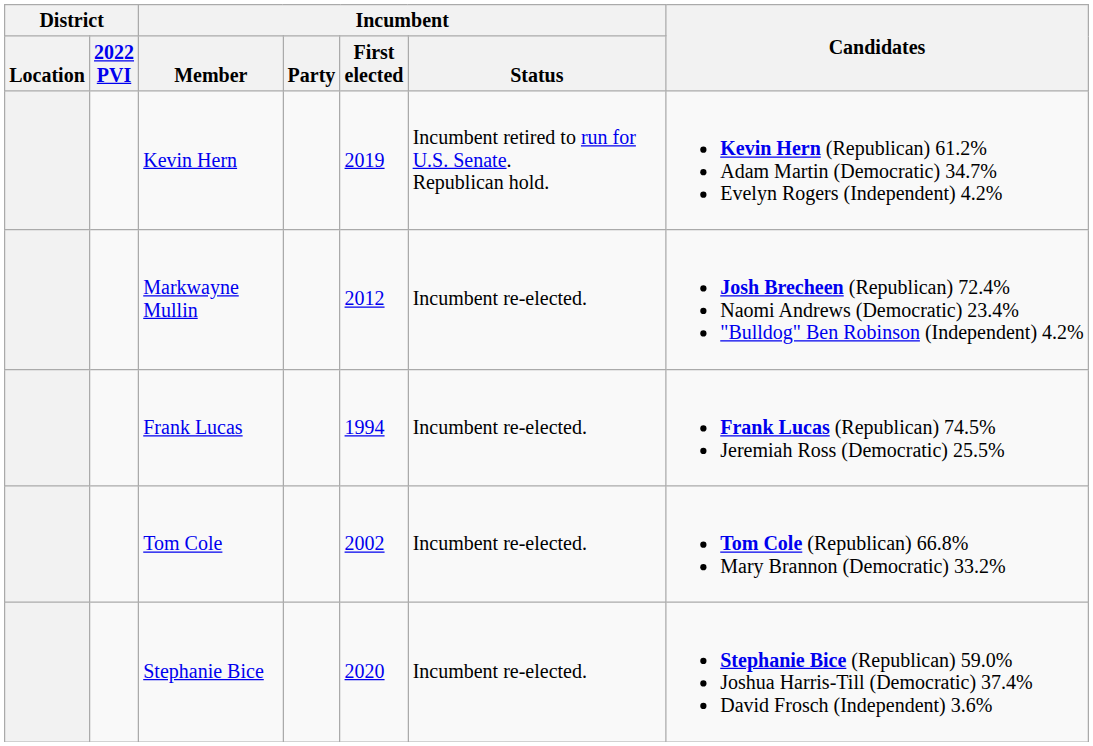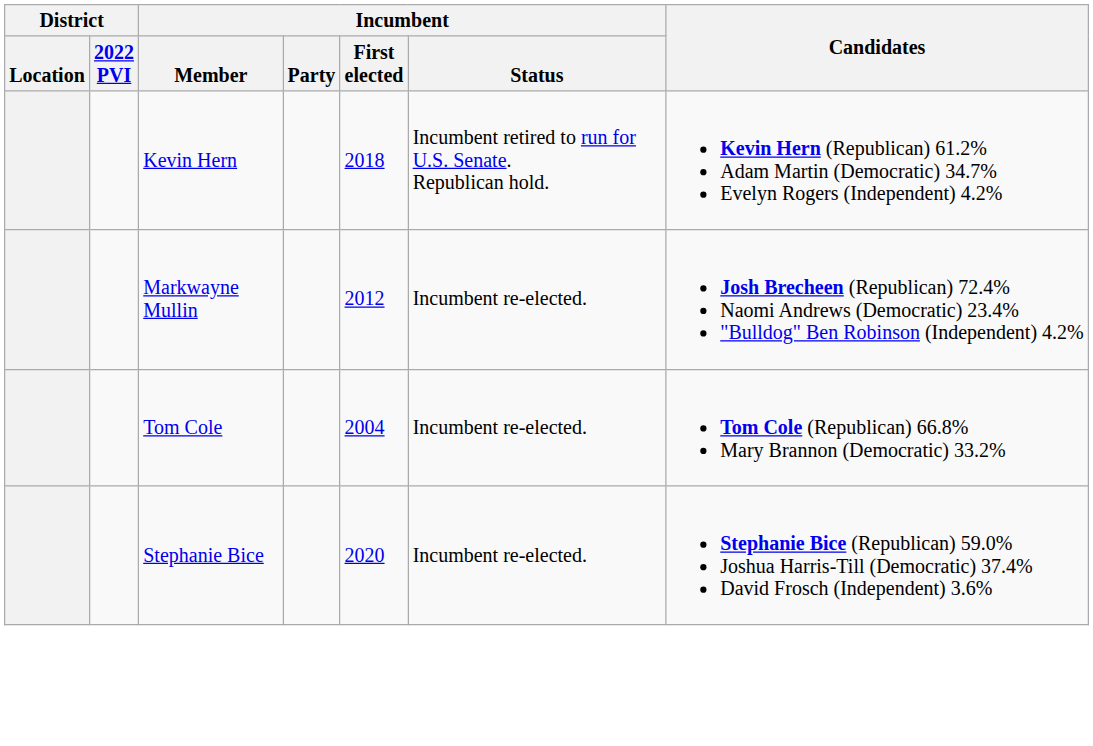 <table class="wikitable sortable">
 <tr>
 <th colspan=2>District</th>
 <th colspan=4>Incumbent</th>
 <th rowspan=2 class="unsortable">Candidates</th>
 </tr>
 <tr valign=bottom>
 <th>Location</th>
 <th><a href='#'>2022<br>PVI</a></th>
 <th>Member</th>
 <th>Party</th>
 <th>First<br>elected</th>
 <th>Status</th>
 </tr>
 <tr>
 <th></th>
 <td></td>
 <td><a href='#'>Kevin Hern</a></td>
 <td></td>
-<td><a href='#'>2019</a></td>
+<td><a href='#'>2018</a></td>
 <td>Incumbent retired to <a href='#'>run for U.S. Senate</a>.<br>Republican hold.</td>
 <td nowrap><br><ul><li> <strong><a href='#'>Kevin Hern</a></strong> (Republican) 61.2%</li><li>Adam Martin (Democratic) 34.7%</li><li>Evelyn Rogers (Independent) 4.2%</li></ul></td>
 </tr>
 <tr>
 <th></th>
 <td></td>
 <td><a href='#'>Markwayne Mullin</a></td>
 <td></td>
 <td><a href='#'>2012</a></td>
 <td>Incumbent re-elected.</td>
 <td nowrap><br><ul><li> <strong><a href='#'>Josh Brecheen</a></strong> (Republican) 72.4%</li><li>Naomi Andrews (Democratic) 23.4%</li><li><a href='#'>"Bulldog" Ben Robinson</a> (Independent) 4.2%</li></ul></td>
 </tr>
 <tr>
 <th></th>
 <td></td>
-<td><a href='#'>Frank Lucas</a></td>
-<td></td>
-<td><a href='#'>1994 </a></td>
-<td>Incumbent re-elected.</td>
-<td nowrap><br><ul><li> <strong><a href='#'>Frank Lucas</a></strong> (Republican) 74.5%</li><li>Jeremiah Ross (Democratic) 25.5%</li></ul></td>
-</tr>
-<tr>
-<th></th>
-<td></td>
 <td><a href='#'>Tom Cole</a></td>
 <td></td>
-<td><a href='#'>2002</a></td>
+<td><a href='#'>2004</a></td>
 <td>Incumbent re-elected.</td>
 <td nowrap><br><ul><li> <strong><a href='#'>Tom Cole</a></strong> (Republican) 66.8%</li><li>Mary Brannon (Democratic) 33.2%</li></ul></td>
 </tr>
 <tr>
 <th></th>
 <td></td>
 <td><a href='#'>Stephanie Bice</a></td>
 <td></td>
 <td><a href='#'>2020</a></td>
 <td>Incumbent re-elected.</td>
 <td nowrap><br><ul><li> <strong><a href='#'>Stephanie Bice</a></strong> (Republican) 59.0%</li><li>Joshua Harris-Till (Democratic) 37.4%</li><li>David Frosch (Independent) 3.6%</li></ul></td>
 </tr>
 </table>
